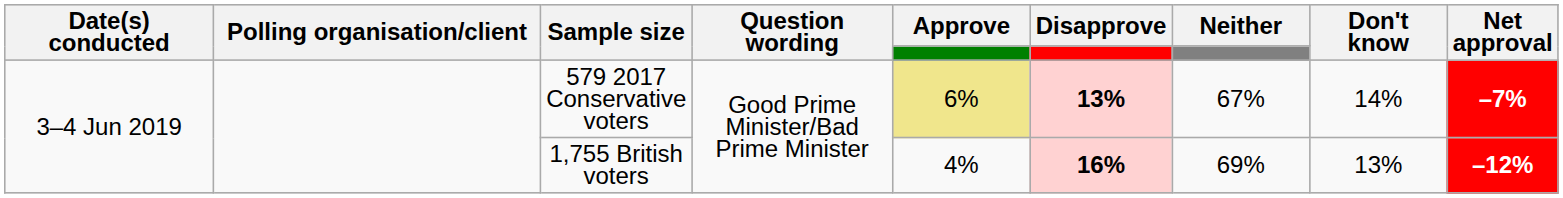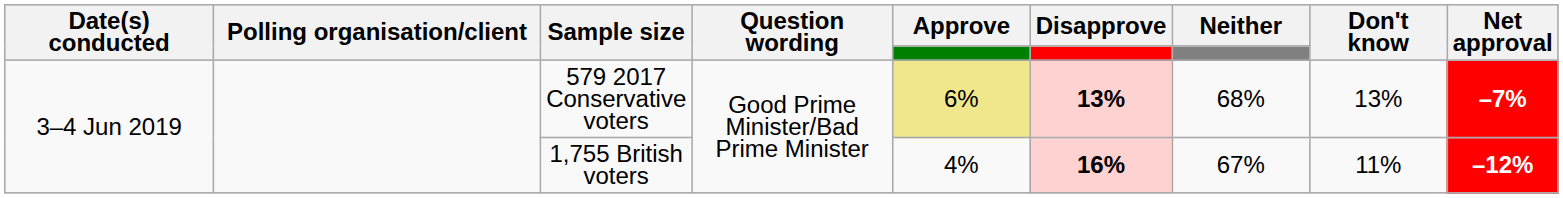 <table class="wikitable collapsible sortable" style="text-align:center;font-size:95%;line-height:14px;">
 <tr>
 <th rowspan="2" style="width:125px;">Date(s)<br>conducted</th>
 <th rowspan="2" style="width:200px;">Polling organisation/client</th>
 <th rowspan="2" style="width:60px;">Sample size</th>
 <th rowspan="2" style="width:120px;">Question<br>wording</th>
 <th class="unsortable" style="width:80px;">Approve</th>
 <th class="unsortable" style="width: 80px;">Disapprove</th>
 <th class="unsortable" style="width:80px;">Neither</th>
 <th rowspan="2" class="unsortable" style="width:80px;">Don't know</th>
 <th rowspan="2" class="unsortable" style="width:20px;">Net approval</th>
 </tr>
 <tr>
 <th class="unsortable" style="background:green;width:60px;"></th>
 <th class="unsortable" style="background:red;width:60px;"></th>
 <th class="unsortable" style="background:grey;width:60px;"></th>
 </tr>
 <tr>
 <td rowspan="2">3–4 Jun 2019</td>
 <td rowspan="2"></td>
 <td>579 2017 Conservative voters</td>
 <td rowspan="2">Good Prime Minister/Bad Prime Minister</td>
 <td style="background: khaki;">6%</td>
 <td style="background:#FFD2D2"><strong>13%</strong></td>
-<td>67%</td>
-<td>14%</td>
+<td>68%</td>
+<td>13%</td>
 <td style="background:red;color:white;"><strong>–7%</strong></td>
 </tr>
 <tr>
 <td>1,755 British voters</td>
 <td>4%</td>
 <td style="background:#FFD2D2"><strong>16%</strong></td>
-<td>69%</td>
-<td>13%</td>
+<td>67%</td>
+<td>11%</td>
 <td style="background:red;color:white;"><strong>–12%</strong></td>
 </tr>
 </table>
